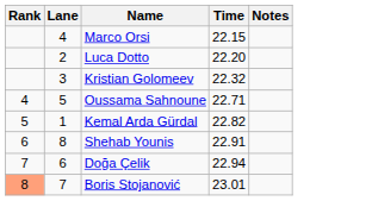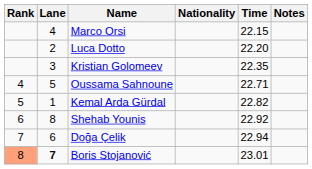 <table class="wikitable sortable" style="text-align:center">
 <tr>
 <th>Rank</th>
 <th>Lane</th>
 <th>Name</th>
+<th>Nationality</th>
 <th>Time</th>
 <th>Notes</th>
 </tr>
 <tr>
 <td></td>
 <td>4</td>
 <td align="left"><a href='#'>Marco Orsi</a></td>
+<td align="left"></td>
 <td>22.15</td>
 <td></td>
 </tr>
 <tr>
 <td></td>
 <td>2</td>
 <td align="left"><a href='#'>Luca Dotto</a></td>
+<td align="left"></td>
 <td>22.20</td>
 <td></td>
 </tr>
 <tr>
 <td></td>
 <td>3</td>
 <td align="left"><a href='#'>Kristian Golomeev</a></td>
-<td>22.32</td>
+<td align="left"></td>
+<td>22.35</td>
 <td></td>
 </tr>
 <tr>
 <td>4</td>
 <td>5</td>
 <td align="left"><a href='#'>Oussama Sahnoune</a></td>
+<td align="left"></td>
 <td>22.71</td>
 <td></td>
 </tr>
 <tr>
 <td>5</td>
 <td>1</td>
 <td align="left"><a href='#'>Kemal Arda Gürdal</a></td>
+<td align="left"></td>
 <td>22.82</td>
 <td></td>
 </tr>
 <tr>
 <td>6</td>
 <td>8</td>
 <td align="left"><a href='#'>Shehab Younis</a></td>
-<td>22.91</td>
+<td align="left"></td>
+<td>22.92</td>
 <td></td>
 </tr>
 <tr>
 <td>7</td>
 <td>6</td>
 <td align="left"><a href='#'>Doğa Çelik</a></td>
+<td align="left"></td>
 <td>22.94</td>
 <td></td>
 </tr>
 <tr>
 <td style="background: lightsalmon;">8</td>
-<td>7</td>
+<td><strong>7</strong></td>
 <td align="left"><a href='#'>Boris Stojanović</a></td>
+<td align="left"></td>
 <td>23.01</td>
 <td></td>
 </tr>
 </table>
